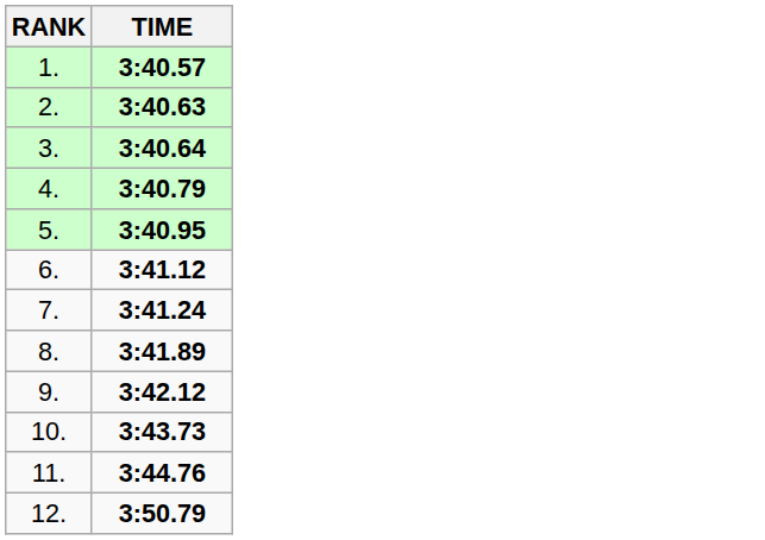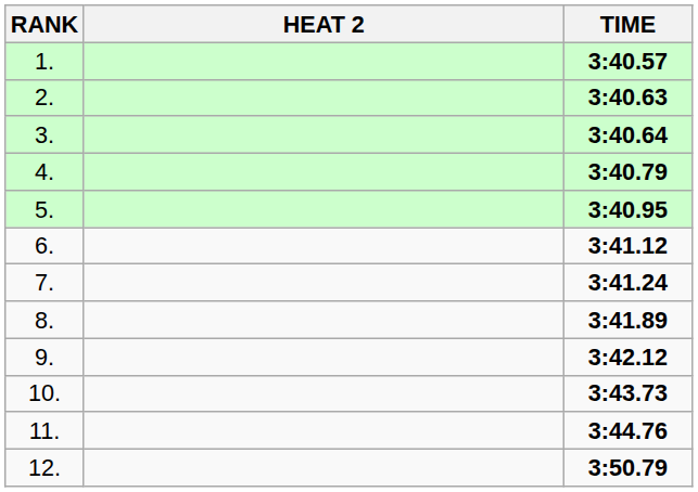 <table class="wikitable" style="border-collapse: collapse; font-size: 90%;">
 <tr>
 <th>RANK</th>
+<th style="width: 20em">HEAT 2</th>
 <th style="width: 5em">TIME</th>
 </tr>
 <tr style="background:#ccffcc;">
 <td align="center">1.</td>
+<td></td>
 <td align="center"><strong>3:40.57</strong></td>
 </tr>
 <tr style="background:#ccffcc;">
 <td align="center">2.</td>
+<td></td>
 <td align="center"><strong>3:40.63</strong></td>
 </tr>
 <tr style="background:#ccffcc;">
 <td align="center">3.</td>
+<td></td>
 <td align="center"><strong>3:40.64</strong></td>
 </tr>
 <tr style="background:#ccffcc;">
 <td align="center">4.</td>
+<td></td>
 <td align="center"><strong>3:40.79</strong></td>
 </tr>
 <tr style="background:#ccffcc;">
 <td align="center">5.</td>
+<td></td>
 <td align="center"><strong>3:40.95</strong></td>
 </tr>
 <tr>
 <td align="center">6.</td>
+<td></td>
 <td align="center"><strong>3:41.12</strong></td>
 </tr>
 <tr>
 <td align="center">7.</td>
+<td></td>
 <td align="center"><strong>3:41.24</strong></td>
 </tr>
 <tr>
 <td align="center">8.</td>
+<td></td>
 <td align="center"><strong>3:41.89</strong></td>
 </tr>
 <tr>
 <td align="center">9.</td>
+<td></td>
 <td align="center"><strong>3:42.12</strong></td>
 </tr>
 <tr>
 <td align="center">10.</td>
+<td></td>
 <td align="center"><strong>3:43.73</strong></td>
 </tr>
 <tr>
 <td align="center">11.</td>
+<td></td>
 <td align="center"><strong>3:44.76</strong></td>
 </tr>
 <tr>
 <td align="center">12.</td>
+<td></td>
 <td align="center"><strong>3:50.79</strong></td>
 </tr>
 </table>
